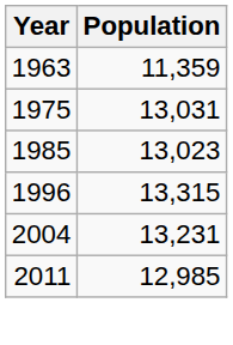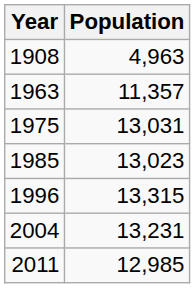 <table class="wikitable" style="line-height:1.1em;">
 <tr>
 <th>Year</th>
 <th>Population</th>
 </tr>
 <tr align="right">
+<td>1908</td>
+<td>4,963</td>
+</tr>
+<tr align="right">
 <td>1963</td>
-<td>11,359</td>
+<td>11,357</td>
 </tr>
 <tr align="right">
 <td>1975</td>
 <td>13,031</td>
 </tr>
 <tr align="right">
 <td>1985</td>
 <td>13,023</td>
 </tr>
 <tr align="right">
 <td>1996</td>
 <td>13,315</td>
 </tr>
 <tr align="right">
 <td>2004</td>
 <td>13,231</td>
 </tr>
 <tr align="right">
 <td>2011</td>
 <td>12,985</td>
 </tr>
 </table>
